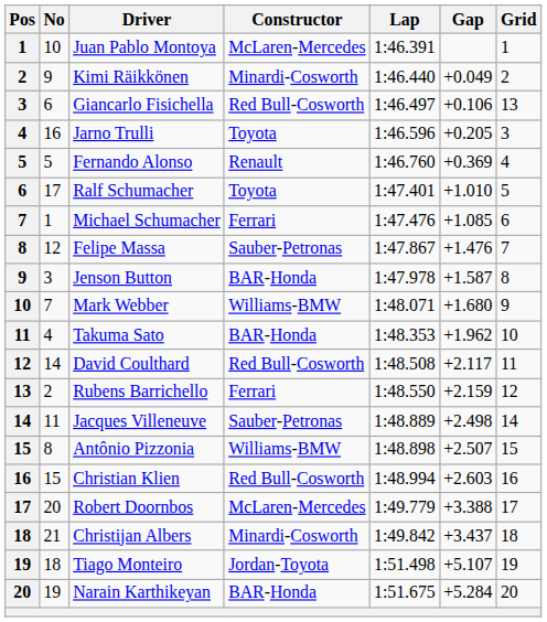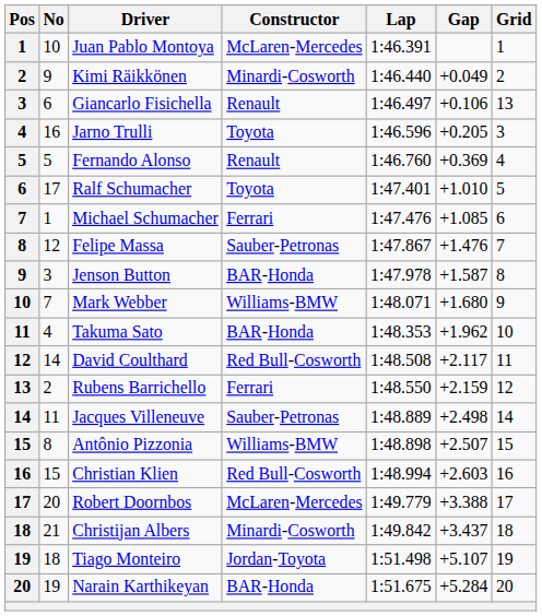 <table class="wikitable sortable" style="font-size: 85%;">
 <tr>
 <th>Pos</th>
 <th>No</th>
 <th>Driver</th>
 <th>Constructor</th>
 <th>Lap</th>
 <th>Gap</th>
 <th>Grid</th>
 </tr>
 <tr>
 <th>1</th>
 <td>10</td>
 <td> <a href='#'>Juan Pablo Montoya</a></td>
 <td><a href='#'>McLaren</a>-<a href='#'>Mercedes</a></td>
 <td>1:46.391</td>
 <td></td>
 <td>1</td>
 </tr>
 <tr>
 <th>2</th>
 <td>9</td>
 <td> <a href='#'>Kimi Räikkönen</a></td>
 <td><a href='#'>Minardi</a>-<a href='#'>Cosworth</a></td>
 <td>1:46.440</td>
 <td>+0.049</td>
 <td>2</td>
 </tr>
 <tr>
 <th>3</th>
 <td>6</td>
 <td> <a href='#'>Giancarlo Fisichella</a></td>
-<td><a href='#'>Red Bull</a>-<a href='#'>Cosworth</a></td>
+<td><a href='#'>Renault</a></td>
 <td>1:46.497</td>
 <td>+0.106</td>
 <td>13</td>
 </tr>
 <tr>
 <th>4</th>
 <td>16</td>
 <td> <a href='#'>Jarno Trulli</a></td>
 <td><a href='#'>Toyota</a></td>
 <td>1:46.596</td>
 <td>+0.205</td>
 <td>3</td>
 </tr>
 <tr>
 <th>5</th>
 <td>5</td>
 <td> <a href='#'>Fernando Alonso</a></td>
 <td><a href='#'>Renault</a></td>
 <td>1:46.760</td>
 <td>+0.369</td>
 <td>4</td>
 </tr>
 <tr>
 <th>6</th>
 <td>17</td>
 <td> <a href='#'>Ralf Schumacher</a></td>
 <td><a href='#'>Toyota</a></td>
 <td>1:47.401</td>
 <td>+1.010</td>
 <td>5</td>
 </tr>
 <tr>
 <th>7</th>
 <td>1</td>
 <td> <a href='#'>Michael Schumacher</a></td>
 <td><a href='#'>Ferrari</a></td>
 <td>1:47.476</td>
 <td>+1.085</td>
 <td>6</td>
 </tr>
 <tr>
 <th>8</th>
 <td>12</td>
 <td> <a href='#'>Felipe Massa</a></td>
 <td><a href='#'>Sauber</a>-<a href='#'>Petronas</a></td>
 <td>1:47.867</td>
 <td>+1.476</td>
 <td>7</td>
 </tr>
 <tr>
 <th>9</th>
 <td>3</td>
 <td> <a href='#'>Jenson Button</a></td>
 <td><a href='#'>BAR</a>-<a href='#'>Honda</a></td>
 <td>1:47.978</td>
 <td>+1.587</td>
 <td>8</td>
 </tr>
 <tr>
 <th>10</th>
 <td>7</td>
 <td> <a href='#'>Mark Webber</a></td>
 <td><a href='#'>Williams</a>-<a href='#'>BMW</a></td>
 <td>1:48.071</td>
 <td>+1.680</td>
 <td>9</td>
 </tr>
 <tr>
 <th>11</th>
 <td>4</td>
 <td> <a href='#'>Takuma Sato</a></td>
 <td><a href='#'>BAR</a>-<a href='#'>Honda</a></td>
 <td>1:48.353</td>
 <td>+1.962</td>
 <td>10</td>
 </tr>
 <tr>
 <th>12</th>
 <td>14</td>
 <td> <a href='#'>David Coulthard</a></td>
 <td><a href='#'>Red Bull</a>-<a href='#'>Cosworth</a></td>
 <td>1:48.508</td>
 <td>+2.117</td>
 <td>11</td>
 </tr>
 <tr>
 <th>13</th>
 <td>2</td>
 <td> <a href='#'>Rubens Barrichello</a></td>
 <td><a href='#'>Ferrari</a></td>
 <td>1:48.550</td>
 <td>+2.159</td>
 <td>12</td>
 </tr>
 <tr>
 <th>14</th>
 <td>11</td>
 <td> <a href='#'>Jacques Villeneuve</a></td>
 <td><a href='#'>Sauber</a>-<a href='#'>Petronas</a></td>
 <td>1:48.889</td>
 <td>+2.498</td>
 <td>14</td>
 </tr>
 <tr>
 <th>15</th>
 <td>8</td>
 <td> <a href='#'>Antônio Pizzonia</a></td>
 <td><a href='#'>Williams</a>-<a href='#'>BMW</a></td>
 <td>1:48.898</td>
 <td>+2.507</td>
 <td>15</td>
 </tr>
 <tr>
 <th>16</th>
 <td>15</td>
 <td> <a href='#'>Christian Klien</a></td>
 <td><a href='#'>Red Bull</a>-<a href='#'>Cosworth</a></td>
 <td>1:48.994</td>
 <td>+2.603</td>
 <td>16</td>
 </tr>
 <tr>
 <th>17</th>
 <td>20</td>
 <td> <a href='#'>Robert Doornbos</a></td>
 <td><a href='#'>McLaren</a>-<a href='#'>Mercedes</a></td>
 <td>1:49.779</td>
 <td>+3.388</td>
 <td>17</td>
 </tr>
 <tr>
 <th>18</th>
 <td>21</td>
 <td> <a href='#'>Christijan Albers</a></td>
 <td><a href='#'>Minardi</a>-<a href='#'>Cosworth</a></td>
 <td>1:49.842</td>
 <td>+3.437</td>
 <td>18</td>
 </tr>
 <tr>
 <th>19</th>
 <td>18</td>
 <td> <a href='#'>Tiago Monteiro</a></td>
 <td><a href='#'>Jordan</a>-<a href='#'>Toyota</a></td>
 <td>1:51.498</td>
 <td>+5.107</td>
 <td>19</td>
 </tr>
 <tr>
 <th>20</th>
 <td>19</td>
 <td> <a href='#'>Narain Karthikeyan</a></td>
 <td><a href='#'>BAR</a>-<a href='#'>Honda</a></td>
 <td>1:51.675</td>
 <td>+5.284</td>
 <td>20</td>
 </tr>
 <tr>
 <th colspan="7"></th>
 </tr>
 </table>
